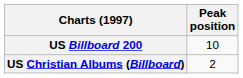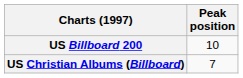 <table class="wikitable sortable plainrowheaders">
 <tr>
 <th scope="col">Charts (1997)</th>
 <th scope="col">Peak<br>position</th>
 </tr>
 <tr>
 <th scope="row">US <a href='#'><em>Billboard</em> 200</a></th>
 <td align="center">10</td>
 </tr>
 <tr>
 <th scope="row">US <a href='#'>Christian Albums</a> (<em><a href='#'>Billboard</a></em>)</th>
-<td align="center">2</td>
+<td align="center">7</td>
 </tr>
 </table>
